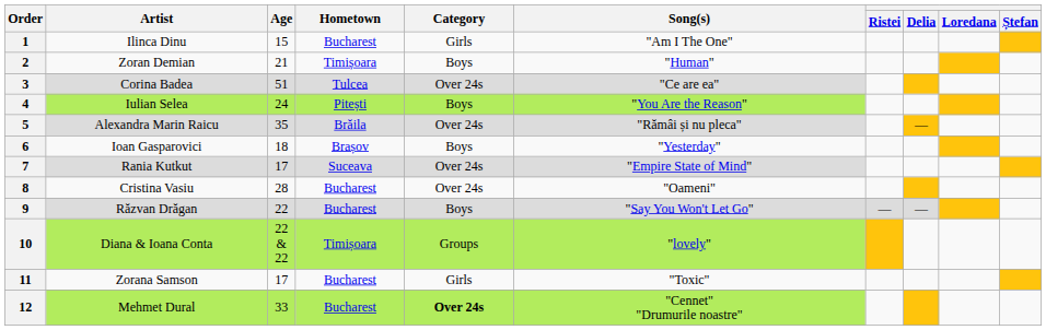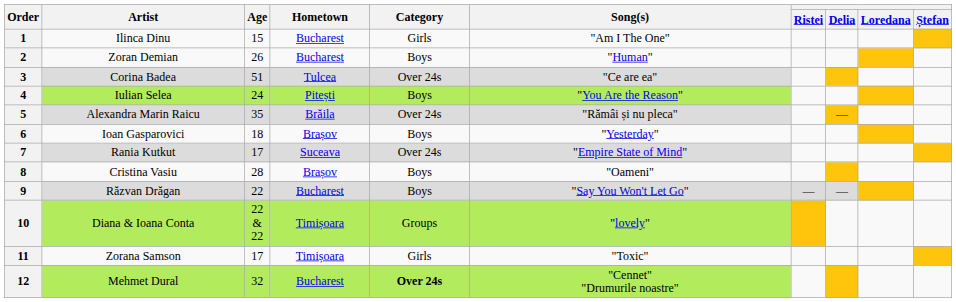 <table class="wikitable" style="text-align:center;width:100%;max-width:115em;margin:auto">
 <tr>
 <th rowspan="2" style="width:3em">Order</th>
 <th rowspan="2" style="width:23%">Artist</th>
 <th rowspan="2" style="width:3em">Age</th>
 <th rowspan="2" style="width:11%">Hometown</th>
 <th rowspan="2" style="width:11%">Category</th>
 <th rowspan="2" style="width:37%">Song(s)</th>
 <th colspan="4"></th>
 </tr>
 <tr>
 <th><a href='#'>Ristei</a></th>
 <th><a href='#'>Delia</a></th>
 <th><a href='#'>Loredana</a></th>
 <th><a href='#'>Ștefan</a></th>
 </tr>
 <tr>
 <th>1</th>
 <td>Ilinca Dinu</td>
 <td>15</td>
 <td><a href='#'>Bucharest</a></td>
 <td>Girls</td>
 <td>"Am I The One"</td>
 <td></td>
 <td></td>
 <td></td>
 <td bgcolor="#ffc40c"></td>
 </tr>
 <tr>
 <th>2</th>
 <td>Zoran Demian</td>
-<td>21</td>
-<td><a href='#'>Timișoara</a></td>
+<td>26</td>
+<td><a href='#'>Bucharest</a></td>
 <td>Boys</td>
 <td>"<a href='#'>Human</a>"</td>
 <td></td>
 <td></td>
 <td bgcolor="#ffc40c"></td>
 <td></td>
 </tr>
 <tr>
 <th>3</th>
 <td bgcolor="#dcdcdc">Corina Badea</td>
 <td bgcolor="#dcdcdc">51</td>
 <td bgcolor="#dcdcdc"><a href='#'>Tulcea</a></td>
 <td bgcolor="#dcdcdc">Over 24s</td>
 <td bgcolor="#dcdcdc">"Ce are ea"</td>
 <td></td>
 <td bgcolor="#ffc40c"></td>
 <td></td>
 <td></td>
 </tr>
 <tr>
 <th>4</th>
 <td bgcolor="#B2EC5D">Iulian Selea</td>
 <td bgcolor="#B2EC5D">24</td>
 <td bgcolor="#B2EC5D"><a href='#'>Pitești</a></td>
 <td bgcolor="#B2EC5D">Boys</td>
 <td bgcolor="#B2EC5D">"<a href='#'>You Are the Reason</a>"</td>
 <td></td>
 <td></td>
 <td bgcolor="#ffc40c"></td>
 <td></td>
 </tr>
 <tr>
 <th>5</th>
 <td bgcolor="#dcdcdc">Alexandra Marin Raicu</td>
 <td bgcolor="#dcdcdc">35</td>
 <td bgcolor="#dcdcdc"><a href='#'>Brăila</a></td>
 <td bgcolor="#dcdcdc">Over 24s</td>
 <td bgcolor="#dcdcdc">"Rămâi și nu pleca"</td>
 <td></td>
 <td bgcolor="#ffc40c">—</td>
 <td></td>
 <td></td>
 </tr>
 <tr>
 <th>6</th>
 <td>Ioan Gasparovici</td>
 <td>18</td>
 <td><a href='#'>Brașov</a></td>
 <td>Boys</td>
 <td>"<a href='#'>Yesterday</a>"</td>
 <td></td>
 <td></td>
 <td bgcolor="#ffc40c"></td>
 <td></td>
 </tr>
 <tr>
 <th>7</th>
 <td bgcolor="#dcdcdc">Rania Kutkut</td>
 <td bgcolor="#dcdcdc">17</td>
 <td bgcolor="#dcdcdc"><a href='#'>Suceava</a></td>
 <td bgcolor="#dcdcdc">Over 24s</td>
 <td bgcolor="#dcdcdc">"<a href='#'>Empire State of Mind</a>"</td>
 <td></td>
 <td></td>
 <td></td>
 <td bgcolor="#ffc40c"></td>
 </tr>
 <tr>
 <th>8</th>
 <td>Cristina Vasiu</td>
 <td>28</td>
-<td><a href='#'>Bucharest</a></td>
-<td>Over 24s</td>
+<td><a href='#'>Brașov</a></td>
+<td>Boys</td>
 <td>"Oameni"</td>
 <td></td>
 <td bgcolor="#ffc40c"></td>
 <td></td>
 <td></td>
 </tr>
 <tr>
 <th>9</th>
 <td bgcolor="#dcdcdc">Răzvan Drăgan</td>
 <td bgcolor="#dcdcdc">22</td>
 <td bgcolor="#dcdcdc"><a href='#'>Bucharest</a></td>
 <td bgcolor="#dcdcdc">Boys</td>
 <td bgcolor="#dcdcdc">"<a href='#'>Say You Won't Let Go</a>"</td>
 <td bgcolor="#dcdcdc">—</td>
 <td bgcolor="#dcdcdc">—</td>
 <td bgcolor="#ffc40c"></td>
 <td></td>
 </tr>
 <tr>
 <th>10</th>
 <td bgcolor="#B2EC5D">Diana & Ioana Conta</td>
 <td bgcolor="#B2EC5D">22 & 22</td>
 <td bgcolor="#B2EC5D"><a href='#'>Timișoara</a></td>
 <td bgcolor="#B2EC5D">Groups</td>
 <td bgcolor="#B2EC5D">"<a href='#'>lovely</a>"</td>
 <td bgcolor="#ffc40c"></td>
 <td></td>
 <td></td>
 <td></td>
 </tr>
 <tr>
 <th>11</th>
 <td>Zorana Samson</td>
 <td>17</td>
-<td><a href='#'>Bucharest</a></td>
+<td><a href='#'>Timișoara</a></td>
 <td>Girls</td>
 <td>"Toxic"</td>
 <td></td>
 <td></td>
 <td></td>
 <td bgcolor="#ffc40c"></td>
 </tr>
 <tr>
 <th>12</th>
 <td bgcolor="#B2EC5D">Mehmet Dural</td>
-<td bgcolor="#B2EC5D">33</td>
+<td bgcolor="#B2EC5D">32</td>
 <td bgcolor="#B2EC5D"><a href='#'>Bucharest</a></td>
 <td bgcolor="#B2EC5D"><strong>Over 24s</strong></td>
 <td bgcolor="#B2EC5D">"Cennet" <br> "Drumurile noastre"</td>
 <td></td>
 <td bgcolor="#ffc40c"></td>
 <td></td>
 <td></td>
 </tr>
 </table>
